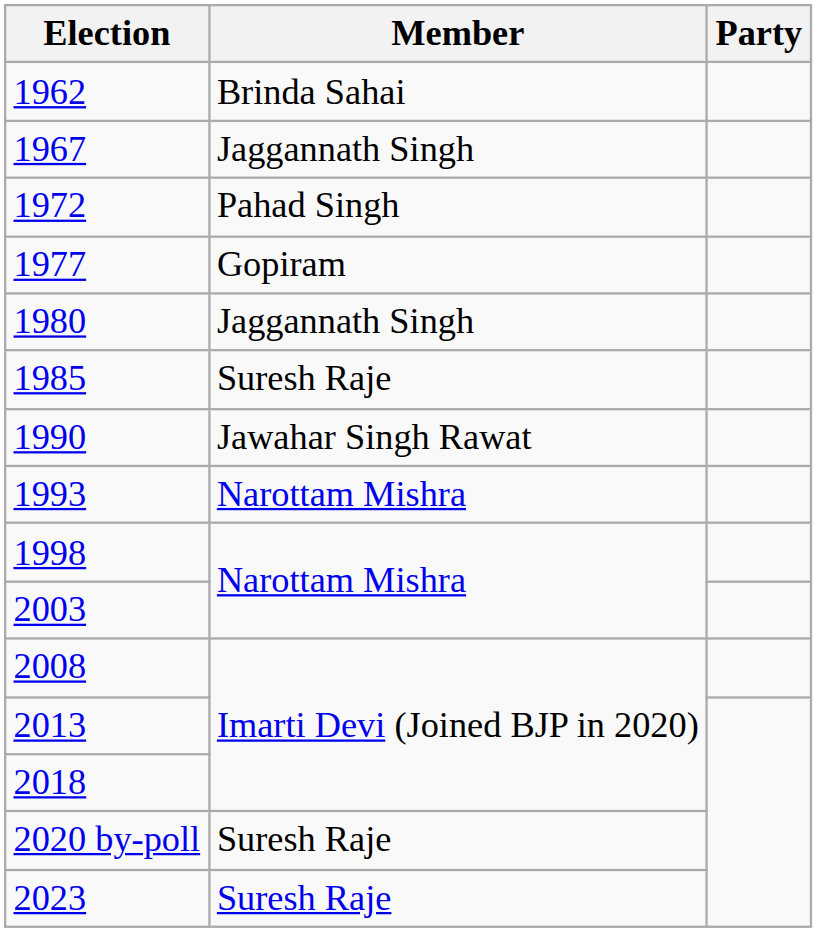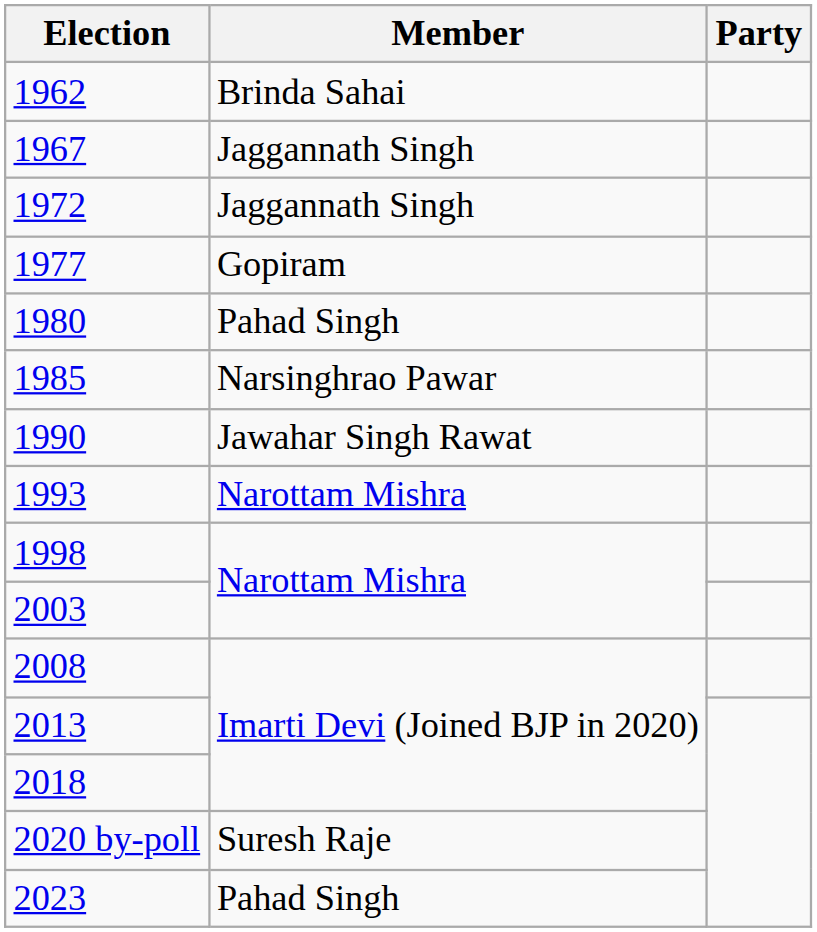 <table class="wikitable sortable">
 <tr>
 <th>Election</th>
 <th>Member</th>
 <th colspan="2">Party</th>
 </tr>
 <tr>
 <td><a href='#'>1962</a></td>
 <td>Brinda Sahai</td>
 <td></td>
 </tr>
 <tr>
 <td><a href='#'>1967</a></td>
 <td>Jaggannath Singh</td>
 <td></td>
 </tr>
 <tr>
 <td><a href='#'>1972</a></td>
-<td>Pahad Singh</td>
+<td>Jaggannath Singh</td>
 <td></td>
 </tr>
 <tr>
 <td><a href='#'>1977</a></td>
 <td>Gopiram</td>
 <td></td>
 </tr>
 <tr>
 <td><a href='#'>1980</a></td>
-<td>Jaggannath Singh</td>
+<td>Pahad Singh</td>
 <td></td>
 </tr>
 <tr>
 <td><a href='#'>1985</a></td>
-<td>Suresh Raje</td>
+<td>Narsinghrao Pawar</td>
 <td></td>
 </tr>
 <tr>
 <td><a href='#'>1990</a></td>
 <td>Jawahar Singh Rawat</td>
 <td></td>
 </tr>
 <tr>
 <td><a href='#'>1993</a></td>
 <td><a href='#'>Narottam Mishra</a></td>
 <td></td>
 </tr>
 <tr>
 <td><a href='#'>1998</a></td>
 <td rowspan=2><a href='#'>Narottam Mishra</a></td>
 <td></td>
 </tr>
 <tr>
 <td><a href='#'>2003</a></td>
 </tr>
 <tr>
 <td><a href='#'>2008</a></td>
 <td rowspan=3><a href='#'>Imarti Devi</a>   (Joined BJP in 2020)</td>
 <td></td>
 </tr>
 <tr>
 <td><a href='#'>2013</a></td>
 </tr>
 <tr>
 <td><a href='#'>2018</a></td>
 </tr>
 <tr>
 <td><a href='#'>2020 by-poll</a></td>
 <td>Suresh Raje</td>
 </tr>
 <tr>
 <td><a href='#'>2023</a></td>
-<td><a href='#'>Suresh Raje</a></td>
+<td>Pahad Singh</td>
 </tr>
 </table>
